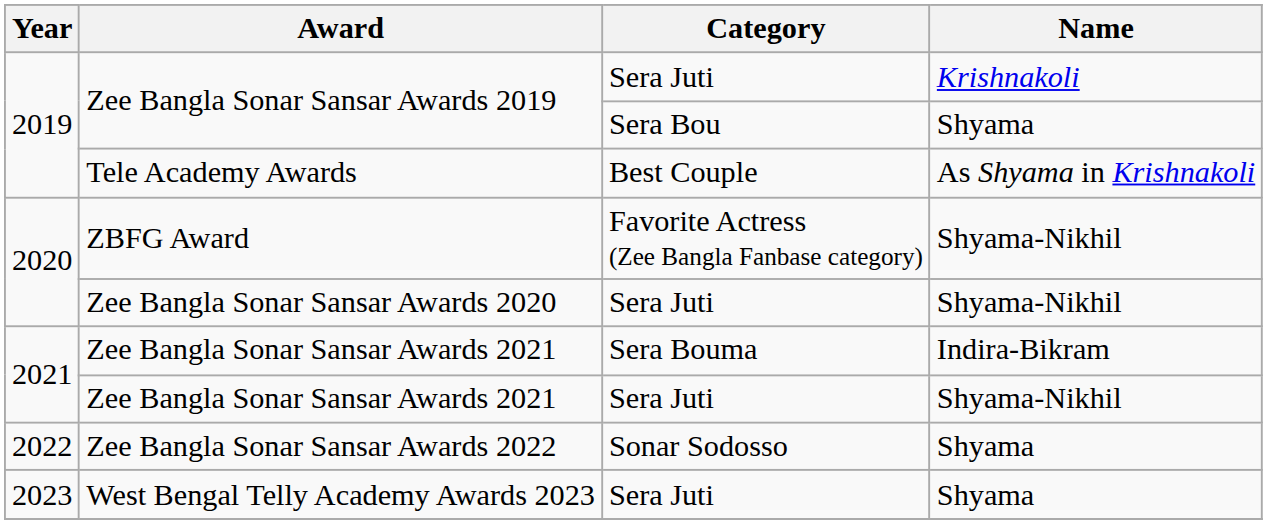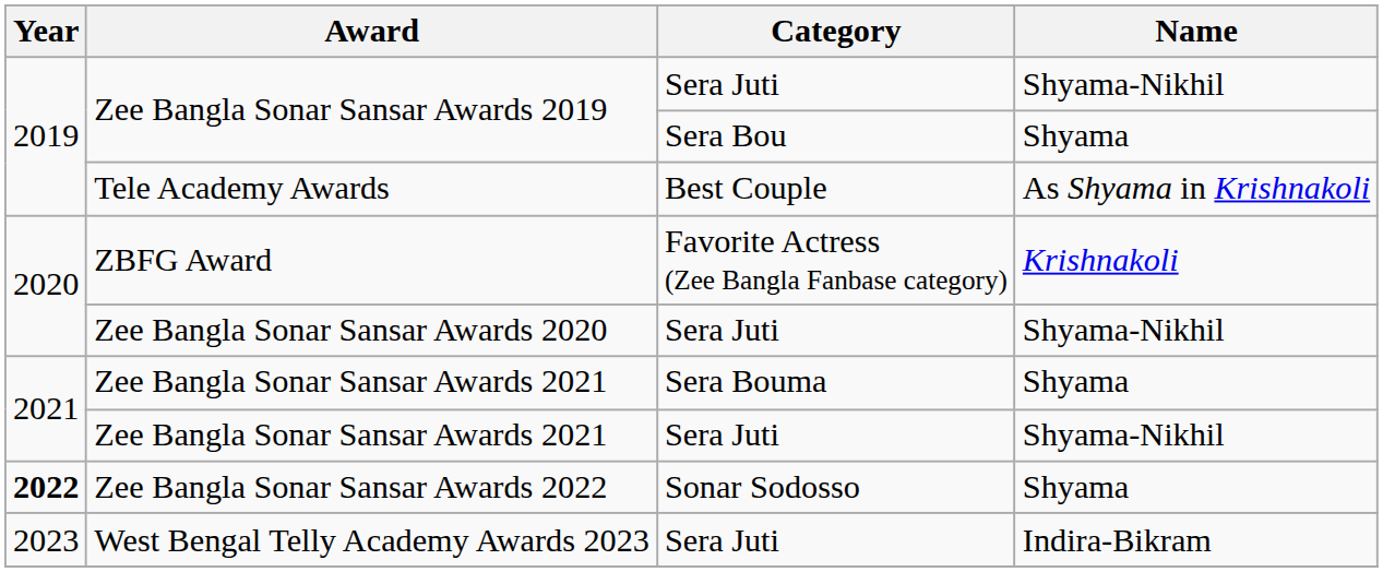 <table class="wikitable sortable">
 <tr>
 <th>Year</th>
 <th>Award</th>
 <th>Category</th>
 <th>Name</th>
 </tr>
 <tr>
 <td rowspan="3">2019</td>
 <td rowspan="2">Zee Bangla Sonar Sansar Awards 2019</td>
 <td>Sera Juti</td>
-<td><em><a href='#'>Krishnakoli</a></em></td>
+<td>Shyama-Nikhil</td>
 </tr>
 <tr>
 <td>Sera Bou</td>
 <td>Shyama</td>
 </tr>
 <tr>
 <td>Tele Academy Awards</td>
 <td>Best Couple</td>
 <td>As <em>Shyama</em> in <em><a href='#'>Krishnakoli</a></em></td>
 </tr>
 <tr>
 <td rowspan="2">2020</td>
 <td>ZBFG Award</td>
 <td>Favorite Actress<br><small>(Zee Bangla Fanbase category)</small></td>
-<td>Shyama-Nikhil</td>
+<td><em><a href='#'>Krishnakoli</a></em></td>
 </tr>
 <tr>
 <td>Zee Bangla Sonar Sansar Awards 2020</td>
 <td>Sera Juti</td>
 <td>Shyama-Nikhil</td>
 </tr>
 <tr>
 <td rowspan="2">2021</td>
 <td>Zee Bangla Sonar Sansar Awards 2021</td>
 <td>Sera Bouma</td>
-<td>Indira-Bikram</td>
+<td>Shyama</td>
 </tr>
 <tr>
 <td>Zee Bangla Sonar Sansar Awards 2021</td>
 <td>Sera Juti</td>
 <td>Shyama-Nikhil</td>
 </tr>
 <tr>
-<td>2022</td>
+<td><strong>2022</strong></td>
 <td>Zee Bangla Sonar Sansar Awards 2022</td>
 <td>Sonar Sodosso</td>
 <td>Shyama</td>
 </tr>
 <tr>
 <td>2023</td>
 <td>West Bengal Telly Academy Awards 2023</td>
 <td>Sera Juti</td>
-<td>Shyama</td>
+<td>Indira-Bikram</td>
 </tr>
 <tr>
 </tr>
 </table>
